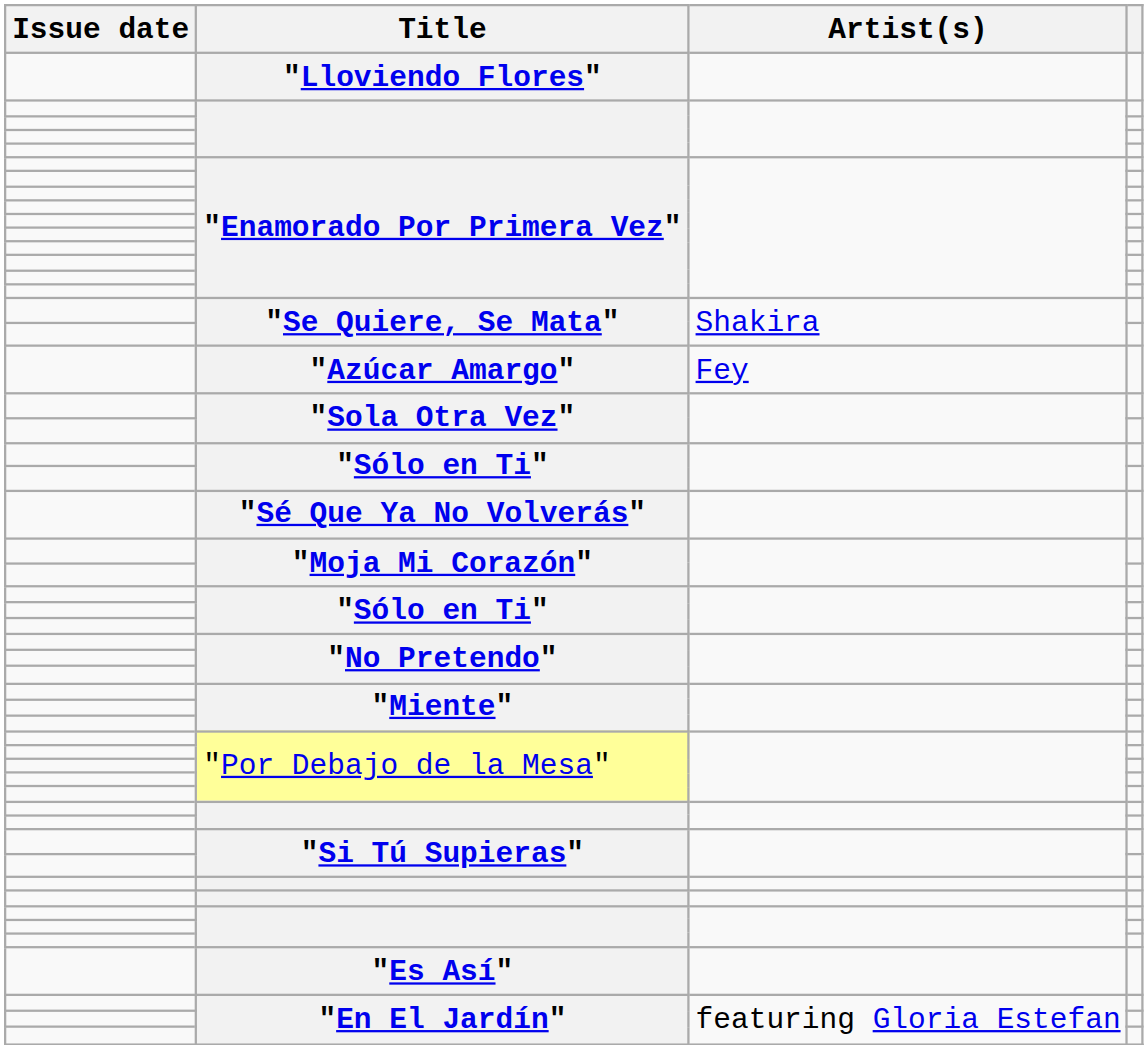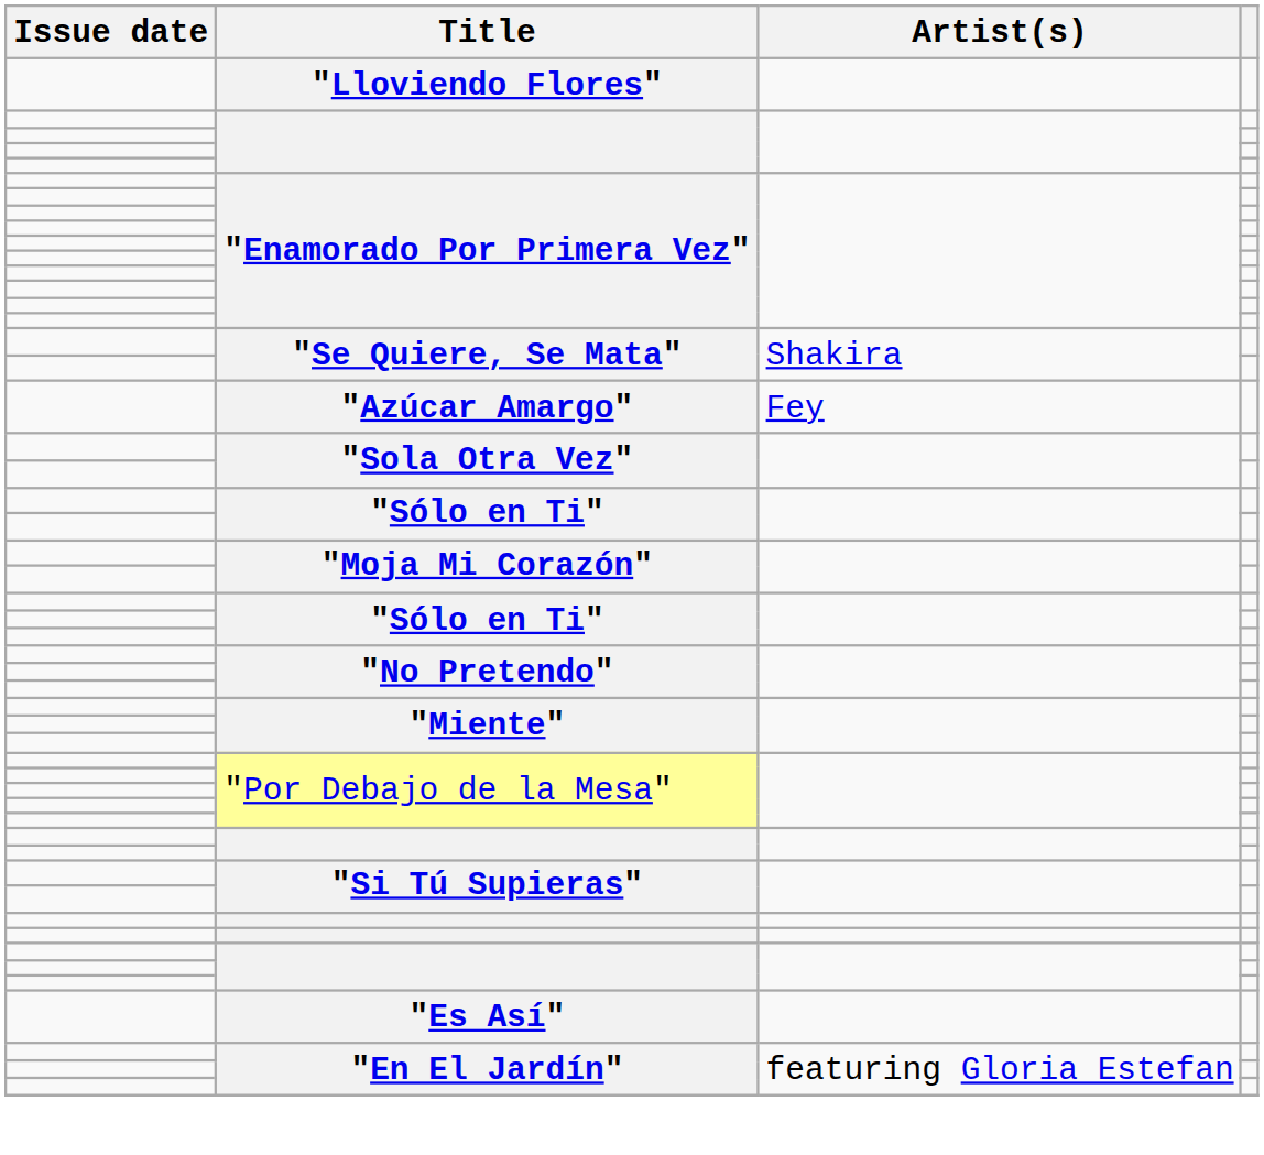 <table class="wikitable sortable plainrowheaders">
 <tr>
 <th scope=col>Issue date</th>
 <th scope=col>Title</th>
 <th scope=col>Artist(s)</th>
 <th scope=col class=unsortable></th>
 </tr>
 <tr>
 <td></td>
 <th scope=row>"<a href='#'>Lloviendo Flores</a>"</th>
 <td></td>
 <td style="text-align: center;"></td>
 </tr>
 <tr>
 <td></td>
 <th scope=row  rowspan="4"></th>
 <td rowspan="4"></td>
 <td style="text-align: center;"></td>
 </tr>
 <tr>
 <td></td>
 <td style="text-align: center;"></td>
 </tr>
 <tr>
 <td></td>
 <td style="text-align: center;"></td>
 </tr>
 <tr>
 <td></td>
 <td style="text-align: center;"></td>
 </tr>
 <tr>
 <td></td>
 <th scope=row  rowspan="10">"<a href='#'>Enamorado Por Primera Vez</a>"</th>
 <td rowspan="10"></td>
 <td style="text-align: center;"></td>
 </tr>
 <tr>
 <td></td>
 <td style="text-align: center;"></td>
 </tr>
 <tr>
 <td></td>
 <td style="text-align: center;"></td>
 </tr>
 <tr>
 <td></td>
 <td style="text-align: center;"></td>
 </tr>
 <tr>
 <td></td>
 <td style="text-align: center;"></td>
 </tr>
 <tr>
 <td></td>
 <td style="text-align: center;"></td>
 </tr>
 <tr>
 <td></td>
 <td style="text-align: center;"></td>
 </tr>
 <tr>
 <td></td>
 <td style="text-align: center;"></td>
 </tr>
 <tr>
 <td></td>
 <td style="text-align: center;"></td>
 </tr>
 <tr>
 <td></td>
 <td style="text-align: center;"></td>
 </tr>
 <tr>
 <td></td>
 <th scope=row  rowspan="2">"<a href='#'>Se Quiere, Se Mata</a>"</th>
 <td rowspan="2"><a href='#'>Shakira</a></td>
 <td style="text-align: center;"></td>
 </tr>
 <tr>
 <td></td>
 <td style="text-align: center;"></td>
 </tr>
 <tr>
 <td></td>
 <th scope=row>"<a href='#'>Azúcar Amargo</a>"</th>
 <td><a href='#'>Fey</a></td>
 <td style="text-align: center;"></td>
 </tr>
 <tr>
 <td></td>
 <th scope=row  rowspan="2">"<a href='#'>Sola Otra Vez</a>"</th>
 <td rowspan="2"></td>
 <td style="text-align: center;"></td>
 </tr>
 <tr>
 <td></td>
 <td style="text-align: center;"></td>
 </tr>
 <tr>
 <td></td>
 <th scope=row  rowspan="2">"<a href='#'>Sólo en Ti</a>"</th>
 <td rowspan="2"></td>
 <td style="text-align: center;"></td>
 </tr>
 <tr>
-<td></td>
-<td style="text-align: center;"></td>
-</tr>
-<tr>
-<td></td>
-<th scope=row>"<a href='#'>Sé Que Ya No Volverás</a>"</th>
 <td></td>
 <td style="text-align: center;"></td>
 </tr>
 <tr>
 <td></td>
 <th scope=row  rowspan="2">"<a href='#'>Moja Mi Corazón</a>"</th>
 <td rowspan="2"></td>
 <td style="text-align: center;"></td>
 </tr>
 <tr>
 <td></td>
 <td style="text-align: center;"></td>
 </tr>
 <tr>
 <td></td>
 <th scope=row  rowspan="3">"<a href='#'>Sólo en Ti</a>"</th>
 <td rowspan="3"></td>
 <td style="text-align: center;"></td>
 </tr>
 <tr>
 <td></td>
 <td style="text-align: center;"></td>
 </tr>
 <tr>
 <td></td>
 <td style="text-align: center;"></td>
 </tr>
 <tr>
 <td></td>
 <th scope=row  rowspan="3">"<a href='#'>No Pretendo</a>"</th>
 <td rowspan="3"></td>
 <td style="text-align: center;"></td>
 </tr>
 <tr>
 <td></td>
 <td style="text-align: center;"></td>
 </tr>
 <tr>
 <td></td>
 <td style="text-align: center;"></td>
 </tr>
 <tr>
 <td></td>
 <th scope=row  rowspan="3">"<a href='#'>Miente</a>"</th>
 <td rowspan="3"></td>
 <td style="text-align: center;"></td>
 </tr>
 <tr>
 <td></td>
 <td style="text-align: center;"></td>
 </tr>
 <tr>
 <td></td>
 <td style="text-align: center;"></td>
 </tr>
 <tr>
 <td></td>
 <td bgcolor=#FFFF99 rowspan="5">"<a href='#'>Por Debajo de la Mesa</a>"  </td>
 <td rowspan="5"></td>
 <td style="text-align: center;"></td>
 </tr>
 <tr>
 <td></td>
 <td style="text-align: center;"></td>
 </tr>
 <tr>
 <td></td>
 <td style="text-align: center;"></td>
 </tr>
 <tr>
 <td></td>
 <td style="text-align: center;"></td>
 </tr>
 <tr>
 <td></td>
 <td style="text-align: center;"></td>
 </tr>
 <tr>
 <td></td>
 <th scope=row  rowspan="2"></th>
 <td rowspan="2"></td>
 <td style="text-align: center;"></td>
 </tr>
 <tr>
 <td></td>
 <td style="text-align: center;"></td>
 </tr>
 <tr>
 <td></td>
 <th scope=row  rowspan="2">"<a href='#'>Si Tú Supieras</a>"</th>
 <td rowspan="2"></td>
 <td style="text-align: center;"></td>
 </tr>
 <tr>
 <td></td>
 <td style="text-align: center;"></td>
 </tr>
 <tr>
 <td></td>
 <th scope=row></th>
 <td></td>
 <td style="text-align: center;"></td>
 </tr>
 <tr>
 <td></td>
 <th scope=row></th>
 <td></td>
 <td style="text-align: center;"></td>
 </tr>
 <tr>
 <td></td>
 <th scope=row  rowspan="3"></th>
 <td rowspan="3"></td>
 <td style="text-align: center;"></td>
 </tr>
 <tr>
 <td></td>
 <td style="text-align: center;"></td>
 </tr>
 <tr>
 <td></td>
 <td style="text-align: center;"></td>
 </tr>
 <tr>
 <td></td>
 <th scope=row>"<a href='#'>Es Así</a>"</th>
 <td></td>
 <td style="text-align: center;"></td>
 </tr>
 <tr>
 <td></td>
 <th scope=row  rowspan="3">"<a href='#'>En El Jardín</a>"</th>
 <td rowspan="3"> featuring <a href='#'>Gloria Estefan</a></td>
 <td style="text-align: center;"></td>
 </tr>
 <tr>
 <td></td>
 <td style="text-align: center;"></td>
 </tr>
 <tr>
 <td></td>
 <td style="text-align: center;"></td>
 </tr>
 <tr>
 </tr>
 </table>
